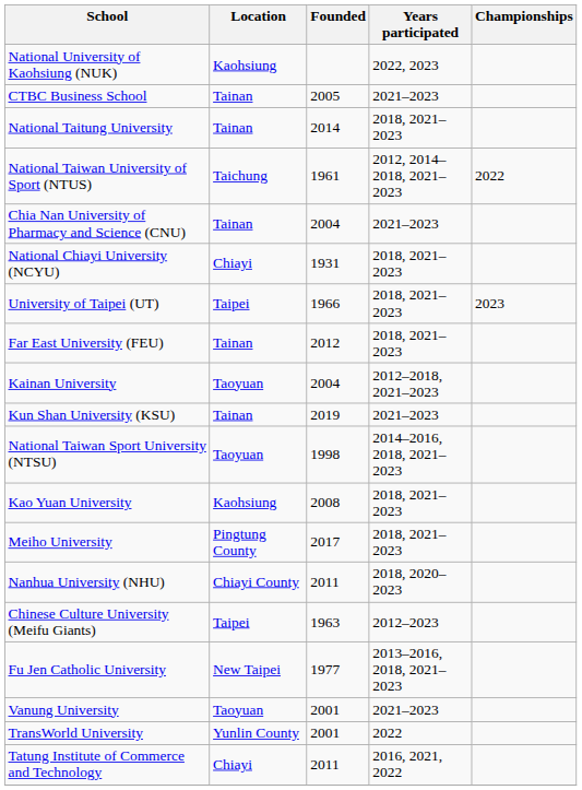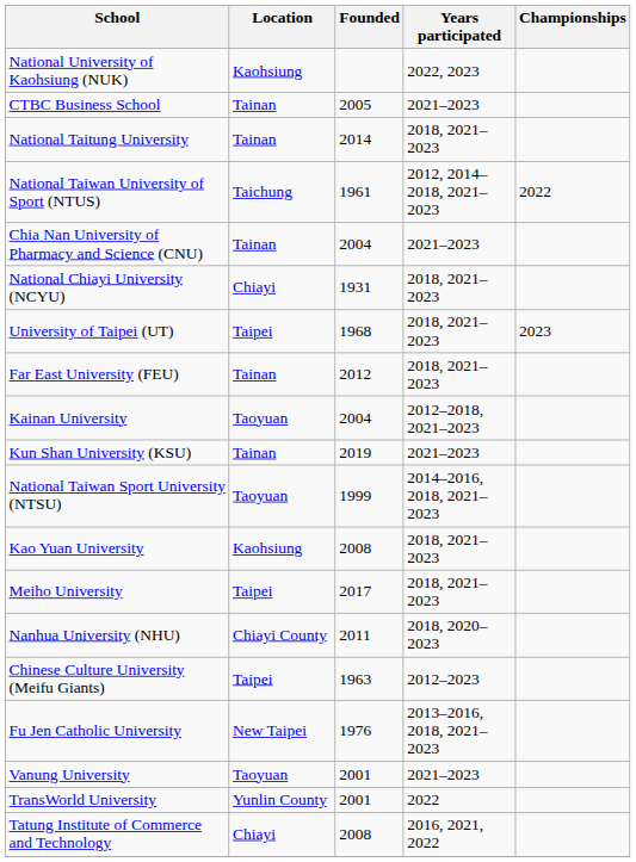 <table class="wikitable sortable" style="width:100%;">
 <tr valign=baseline>
 <th style="width:50%;">School</th>
 <th style="width:20%;">Location</th>
 <th style="width:5%">Founded</th>
 <th style="width:20%">Years participated</th>
 <th style="width:5%">Championships</th>
 </tr>
 <tr>
 <td><a href='#'>National University of Kaohsiung</a> (NUK)</td>
 <td><a href='#'>Kaohsiung</a></td>
 <td></td>
 <td>2022, 2023</td>
 <td></td>
 </tr>
 <tr>
 <td><a href='#'>CTBC Business School</a></td>
 <td><a href='#'>Tainan</a></td>
 <td>2005</td>
 <td>2021–2023</td>
 <td></td>
 </tr>
 <tr>
 <td><a href='#'>National Taitung University</a></td>
 <td><a href='#'>Tainan</a></td>
 <td>2014</td>
 <td>2018, 2021–2023</td>
 <td></td>
 </tr>
 <tr>
 <td><a href='#'>National Taiwan University of Sport</a> (NTUS)</td>
 <td><a href='#'>Taichung</a></td>
 <td>1961</td>
 <td>2012, 2014–2018, 2021–2023</td>
 <td>2022</td>
 </tr>
 <tr>
 <td><a href='#'>Chia Nan University of Pharmacy and Science</a> (CNU)</td>
 <td><a href='#'>Tainan</a></td>
 <td>2004</td>
 <td>2021–2023</td>
 <td></td>
 </tr>
 <tr>
 <td><a href='#'>National Chiayi University</a> (NCYU)</td>
 <td><a href='#'>Chiayi</a></td>
 <td>1931</td>
 <td>2018, 2021–2023</td>
 <td></td>
 </tr>
 <tr>
 <td><a href='#'>University of Taipei</a> (UT)</td>
 <td><a href='#'>Taipei</a></td>
-<td>1966</td>
+<td>1968</td>
 <td>2018, 2021–2023</td>
 <td>2023</td>
 </tr>
 <tr>
 <td><a href='#'>Far East University</a> (FEU)</td>
 <td><a href='#'>Tainan</a></td>
 <td>2012</td>
 <td>2018, 2021–2023</td>
 <td></td>
 </tr>
 <tr>
 <td><a href='#'>Kainan University</a></td>
 <td><a href='#'>Taoyuan</a></td>
 <td>2004</td>
 <td>2012–2018, 2021–2023</td>
 <td></td>
 </tr>
 <tr>
 <td><a href='#'>Kun Shan University</a> (KSU)</td>
 <td><a href='#'>Tainan</a></td>
 <td>2019</td>
 <td>2021–2023</td>
 <td></td>
 </tr>
 <tr>
 <td><a href='#'>National Taiwan Sport University</a> (NTSU)</td>
 <td><a href='#'>Taoyuan</a></td>
-<td>1998</td>
+<td>1999</td>
 <td>2014–2016, 2018, 2021–2023</td>
 <td></td>
 </tr>
 <tr>
 <td><a href='#'>Kao Yuan University</a></td>
 <td><a href='#'>Kaohsiung</a></td>
 <td>2008</td>
 <td>2018, 2021–2023</td>
 <td></td>
 </tr>
 <tr>
 <td><a href='#'>Meiho University</a></td>
-<td><a href='#'>Pingtung County</a></td>
+<td><a href='#'>Taipei</a></td>
 <td>2017</td>
 <td>2018, 2021–2023</td>
 <td></td>
 </tr>
 <tr>
 <td><a href='#'>Nanhua University</a> (NHU)</td>
 <td><a href='#'>Chiayi County</a></td>
 <td>2011</td>
 <td>2018, 2020–2023</td>
 <td></td>
 </tr>
 <tr>
 <td><a href='#'>Chinese Culture University</a> (Meifu Giants)</td>
 <td><a href='#'>Taipei</a></td>
 <td>1963</td>
 <td>2012–2023</td>
 <td></td>
 </tr>
 <tr>
 <td><a href='#'>Fu Jen Catholic University</a></td>
 <td><a href='#'>New Taipei</a></td>
-<td>1977</td>
+<td>1976</td>
 <td>2013–2016, 2018, 2021–2023</td>
 <td></td>
 </tr>
 <tr>
 <td><a href='#'>Vanung University</a></td>
 <td><a href='#'>Taoyuan</a></td>
 <td>2001</td>
 <td>2021–2023</td>
 <td></td>
 </tr>
 <tr>
 <td><a href='#'>TransWorld University</a></td>
 <td><a href='#'>Yunlin County</a></td>
 <td>2001</td>
 <td>2022</td>
 <td></td>
 </tr>
 <tr>
 <td><a href='#'>Tatung Institute of Commerce and Technology</a></td>
 <td><a href='#'>Chiayi</a></td>
-<td>2011</td>
+<td>2008</td>
 <td>2016, 2021, 2022</td>
 <td></td>
 </tr>
 <tr>
 </tr>
 </table>
